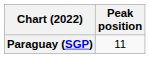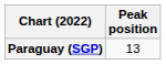 <table class="wikitable plainrowheaders" style="text-align:center">
 <tr>
 <th scope="col">Chart (2022)</th>
 <th scope="col">Peak<br>position</th>
 </tr>
 <tr>
 <th scope="row">Paraguay (<a href='#'>SGP</a>)</th>
-<td>11</td>
+<td>13</td>
 </tr>
 </table>
